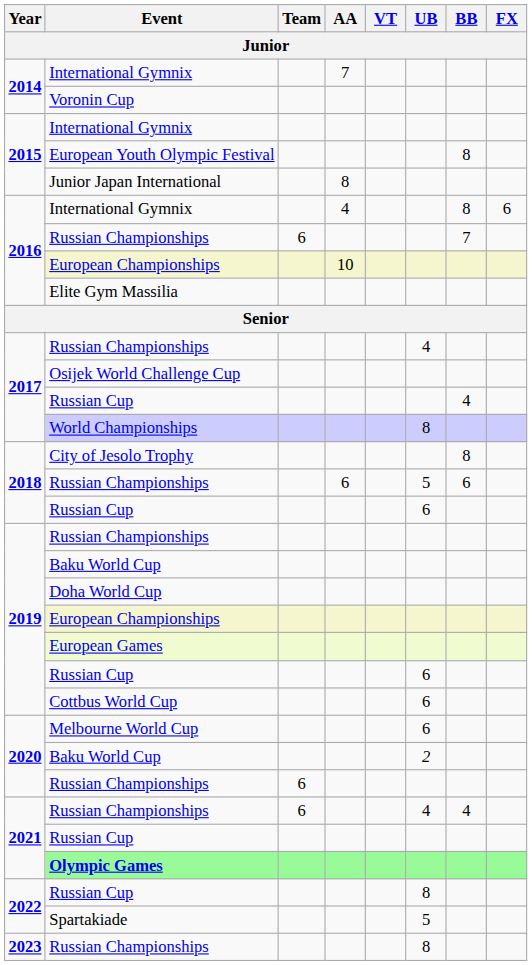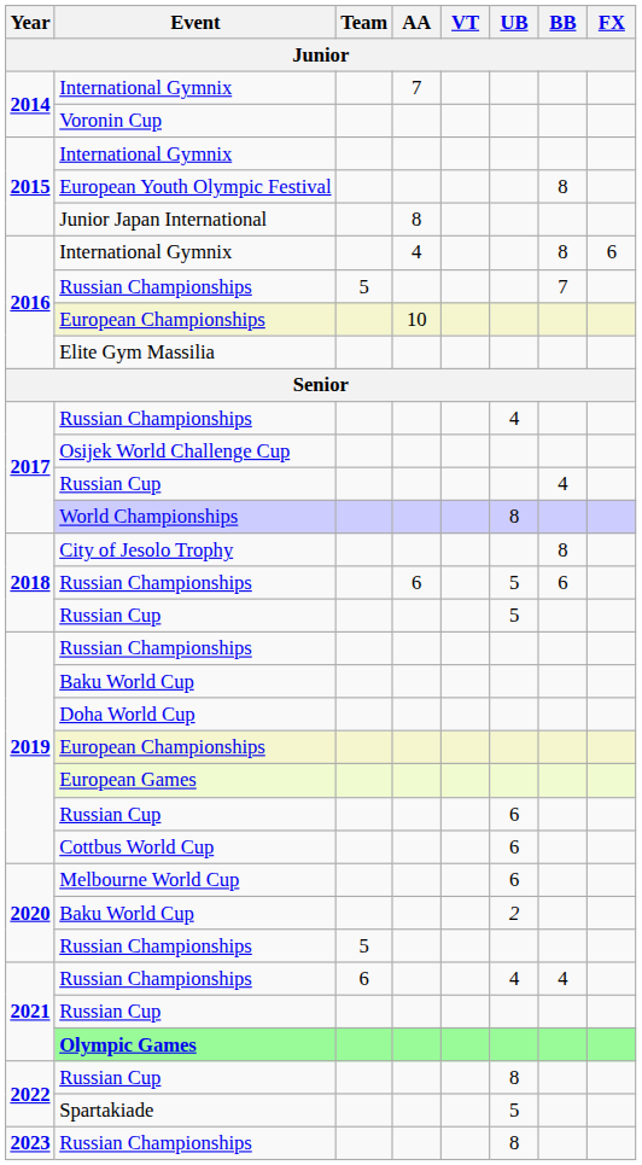 <table class="wikitable" style="text-align:center; font-size:95%;">
 <tr>
 <th align=center>Year</th>
 <th align=center>Event</th>
 <th style="width:30px;">Team</th>
 <th style="width:30px;">AA</th>
 <th style="width:30px;"><a href='#'>VT</a></th>
 <th style="width:30px;"><a href='#'>UB</a></th>
 <th style="width:30px;"><a href='#'>BB</a></th>
 <th style="width:30px;"><a href='#'>FX</a></th>
 </tr>
 <tr>
 <th colspan="8"><strong>Junior</strong></th>
 </tr>
 <tr>
 <td rowspan="2"><strong><a href='#'>2014</a></strong></td>
 <td align=left><a href='#'>International Gymnix</a></td>
 <td></td>
 <td>7</td>
 <td></td>
 <td></td>
 <td></td>
 <td></td>
 </tr>
 <tr>
 <td align=left><a href='#'>Voronin Cup</a></td>
 <td></td>
 <td></td>
 <td></td>
 <td></td>
 <td></td>
 <td></td>
 </tr>
 <tr>
 <td rowspan="3"><strong><a href='#'>2015</a></strong></td>
 <td align=left><a href='#'>International Gymnix</a></td>
 <td></td>
 <td></td>
 <td></td>
 <td></td>
 <td></td>
 <td></td>
 </tr>
 <tr>
 <td align=left><a href='#'>European Youth Olympic Festival</a></td>
 <td></td>
 <td></td>
 <td></td>
 <td></td>
 <td>8</td>
 <td></td>
 </tr>
 <tr>
 <td align=left>Junior Japan International</td>
 <td></td>
 <td>8</td>
 <td></td>
 <td></td>
 <td></td>
 <td></td>
 </tr>
 <tr>
 <td rowspan="4"><strong><a href='#'>2016</a></strong></td>
 <td align=left>International Gymnix</td>
 <td></td>
 <td>4</td>
 <td></td>
 <td></td>
 <td>8</td>
 <td>6</td>
 </tr>
 <tr>
 <td align=left><a href='#'>Russian Championships</a></td>
-<td>6</td>
+<td>5</td>
 <td></td>
 <td></td>
 <td></td>
 <td>7</td>
 <td></td>
 </tr>
 <tr bgcolor=#F5F6CE>
 <td align=left><a href='#'>European Championships</a></td>
 <td></td>
 <td>10</td>
 <td></td>
 <td></td>
 <td></td>
 <td></td>
 </tr>
 <tr>
 <td align=left>Elite Gym Massilia</td>
 <td></td>
 <td></td>
 <td></td>
 <td></td>
 <td></td>
 <td></td>
 </tr>
 <tr>
 <th colspan="8"><strong>Senior</strong></th>
 </tr>
 <tr>
 <td rowspan="4"><strong><a href='#'>2017</a></strong></td>
 <td align=left><a href='#'>Russian Championships</a></td>
 <td></td>
 <td></td>
 <td></td>
 <td>4</td>
 <td></td>
 <td></td>
 </tr>
 <tr>
 <td align=left><a href='#'>Osijek World Challenge Cup</a></td>
 <td></td>
 <td></td>
 <td></td>
 <td></td>
 <td></td>
 <td></td>
 </tr>
 <tr>
 <td align=left><a href='#'>Russian Cup</a></td>
 <td></td>
 <td></td>
 <td></td>
 <td></td>
 <td>4</td>
 <td></td>
 </tr>
 <tr bgcolor=#CCCCFF>
 <td align=left><a href='#'>World Championships</a></td>
 <td></td>
 <td></td>
 <td></td>
 <td>8</td>
 <td></td>
 <td></td>
 </tr>
 <tr>
 <td rowspan="3"><strong><a href='#'>2018</a></strong></td>
 <td align=left><a href='#'>City of Jesolo Trophy</a></td>
 <td></td>
 <td></td>
 <td></td>
 <td></td>
 <td>8</td>
 <td></td>
 </tr>
 <tr>
 <td align=left><a href='#'>Russian Championships</a></td>
 <td></td>
 <td>6</td>
 <td></td>
 <td>5</td>
 <td>6</td>
 <td></td>
 </tr>
 <tr>
 <td align=left><a href='#'>Russian Cup</a></td>
 <td></td>
 <td></td>
 <td></td>
-<td>6</td>
+<td>5</td>
 <td></td>
 <td></td>
 </tr>
 <tr>
 <td rowspan="7"><strong><a href='#'>2019</a></strong></td>
 <td align=left><a href='#'>Russian Championships</a></td>
 <td></td>
 <td></td>
 <td></td>
 <td></td>
 <td></td>
 <td></td>
 </tr>
 <tr>
 <td align=left><a href='#'>Baku World Cup</a></td>
 <td></td>
 <td></td>
 <td></td>
 <td></td>
 <td></td>
 <td></td>
 </tr>
 <tr>
 <td align=left><a href='#'>Doha World Cup</a></td>
 <td></td>
 <td></td>
 <td></td>
 <td></td>
 <td></td>
 <td></td>
 </tr>
 <tr bgcolor=#F5F6CE>
 <td align=left><a href='#'>European Championships</a></td>
 <td></td>
 <td></td>
 <td></td>
 <td></td>
 <td></td>
 <td></td>
 </tr>
 <tr bgcolor=#f0fccf>
 <td align=left><a href='#'>European Games</a></td>
 <td></td>
 <td></td>
 <td></td>
 <td></td>
 <td></td>
 <td></td>
 </tr>
 <tr>
 <td align=left><a href='#'>Russian Cup</a></td>
 <td></td>
 <td></td>
 <td></td>
 <td>6</td>
 <td></td>
 <td></td>
 </tr>
 <tr>
 <td align=left><a href='#'>Cottbus World Cup</a></td>
 <td></td>
 <td></td>
 <td></td>
 <td>6</td>
 <td></td>
 <td></td>
 </tr>
 <tr>
 <td rowspan="3"><strong><a href='#'>2020</a></strong></td>
 <td align=left><a href='#'>Melbourne World Cup</a></td>
 <td></td>
 <td></td>
 <td></td>
 <td>6</td>
 <td></td>
 <td></td>
 </tr>
 <tr>
 <td align=left><a href='#'>Baku World Cup</a></td>
 <td></td>
 <td></td>
 <td></td>
 <td><em>2</em></td>
 <td></td>
 <td></td>
 </tr>
 <tr>
 <td align=left><a href='#'>Russian Championships</a></td>
-<td>6</td>
+<td>5</td>
 <td></td>
 <td></td>
 <td></td>
 <td></td>
 <td></td>
 </tr>
 <tr>
 <td rowspan="3"><strong><a href='#'>2021</a></strong></td>
 <td align=left><a href='#'>Russian Championships</a></td>
 <td>6</td>
 <td></td>
 <td></td>
 <td>4</td>
 <td>4</td>
 <td></td>
 </tr>
 <tr>
 <td align=left><a href='#'>Russian Cup</a></td>
 <td></td>
 <td></td>
 <td></td>
 <td></td>
 <td></td>
 <td></td>
 </tr>
 <tr bgcolor=98FB98>
 <td align=left><strong><a href='#'>Olympic Games</a></strong></td>
 <td></td>
 <td></td>
 <td></td>
 <td></td>
 <td></td>
 <td></td>
 </tr>
 <tr>
 <td rowspan="2"><strong><a href='#'>2022</a></strong></td>
 <td align=left><a href='#'>Russian Cup</a></td>
 <td></td>
 <td></td>
 <td></td>
 <td>8</td>
 <td></td>
 </tr>
 <tr>
 <td align=left>Spartakiade</td>
 <td></td>
 <td></td>
 <td></td>
 <td>5</td>
 <td></td>
 <td></td>
 </tr>
 <tr>
 <td rowspan="1"><strong><a href='#'>2023</a></strong></td>
 <td align=left><a href='#'>Russian Championships</a></td>
 <td></td>
 <td></td>
 <td></td>
 <td>8</td>
 <td></td>
 <td></td>
 </tr>
 </table>
